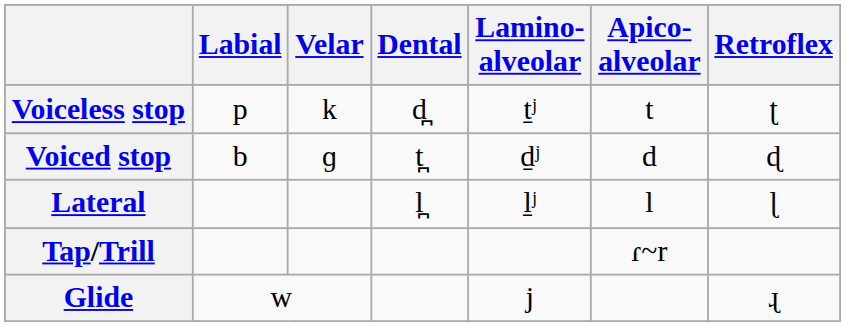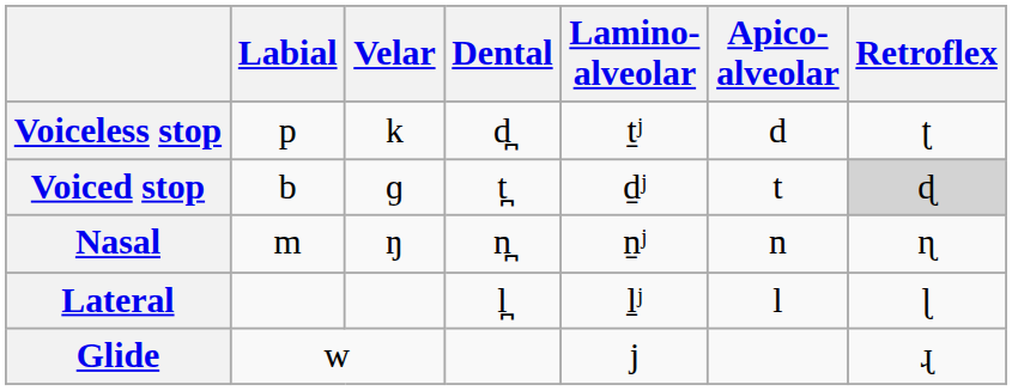 <table class="IPA wikitable">
 <tr>
 <th></th>
 <th><a href='#'>Labial</a></th>
 <th><a href='#'>Velar</a></th>
 <th><a href='#'>Dental</a></th>
 <th><a href='#'>Lamino-<br>alveolar</a></th>
 <th><a href='#'>Apico-<br>alveolar</a></th>
 <th><a href='#'>Retroflex</a></th>
 </tr>
 <tr style="text-align: center;">
 <th><a href='#'>Voiceless</a> <a href='#'>stop</a></th>
 <td>p</td>
 <td>k</td>
 <td>d̪</td>
 <td>t̠ʲ</td>
-<td>t</td>
+<td>d</td>
 <td>ʈ</td>
 </tr>
 <tr style="text-align: center;">
 <th><a href='#'>Voiced</a> <a href='#'>stop</a></th>
 <td>b</td>
 <td>ɡ</td>
 <td>t̪</td>
 <td>d̠ʲ</td>
-<td>d</td>
-<td>ɖ</td>
+<td>t</td>
+<td style="background: lightgrey;">ɖ</td>
+</tr>
+<tr style="text-align: center;">
+<th><a href='#'>Nasal</a></th>
+<td>m</td>
+<td>ŋ</td>
+<td>n̪</td>
+<td>n̠ʲ</td>
+<td>n</td>
+<td>ɳ</td>
 </tr>
 <tr style="text-align: center;">
 <th><a href='#'>Lateral</a></th>
 <td></td>
 <td></td>
 <td>l̪</td>
 <td>l̠ʲ</td>
 <td>l</td>
 <td>ɭ</td>
 </tr>
 <tr style="text-align: center;">
-<th><a href='#'>Tap</a>/<a href='#'>Trill</a></th>
-<td></td>
-<td></td>
-<td></td>
-<td></td>
-<td>ɾ~r</td>
-<td></td>
-</tr>
-<tr style="text-align: center;">
 <th><a href='#'>Glide</a></th>
 <td colspan="2">w</td>
 <td></td>
 <td>j</td>
 <td></td>
 <td>ɻ</td>
 </tr>
 </table>
